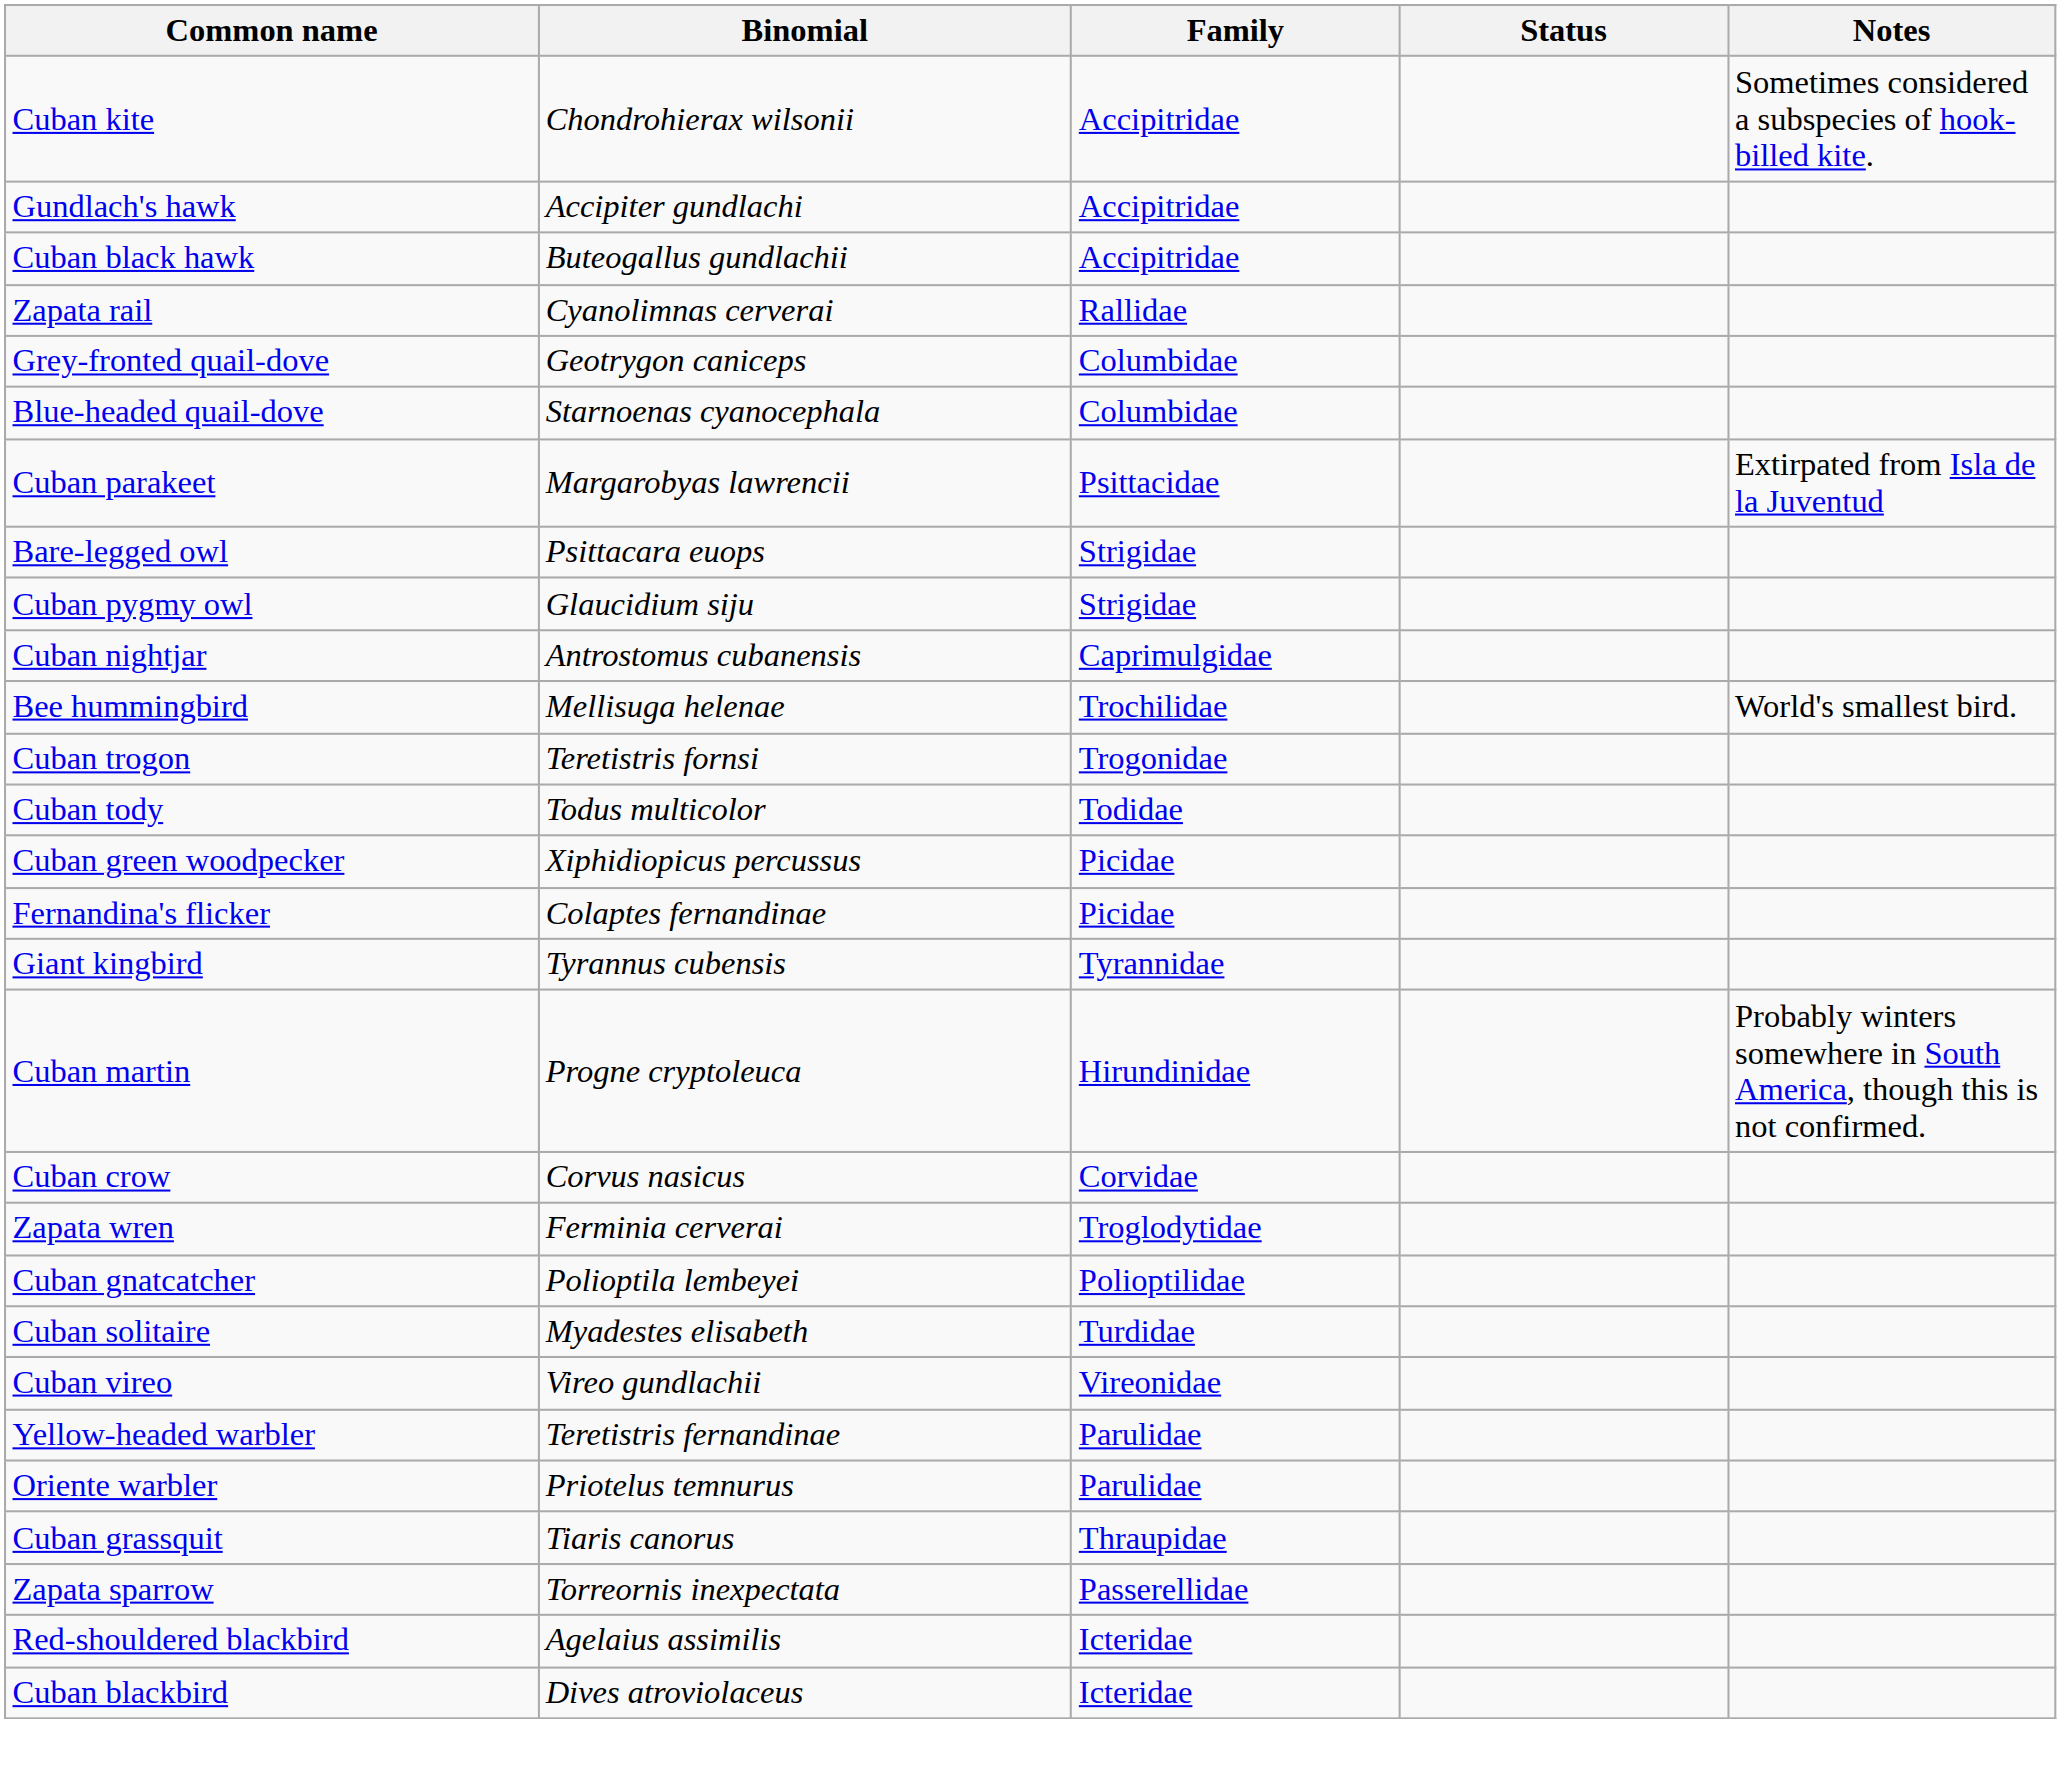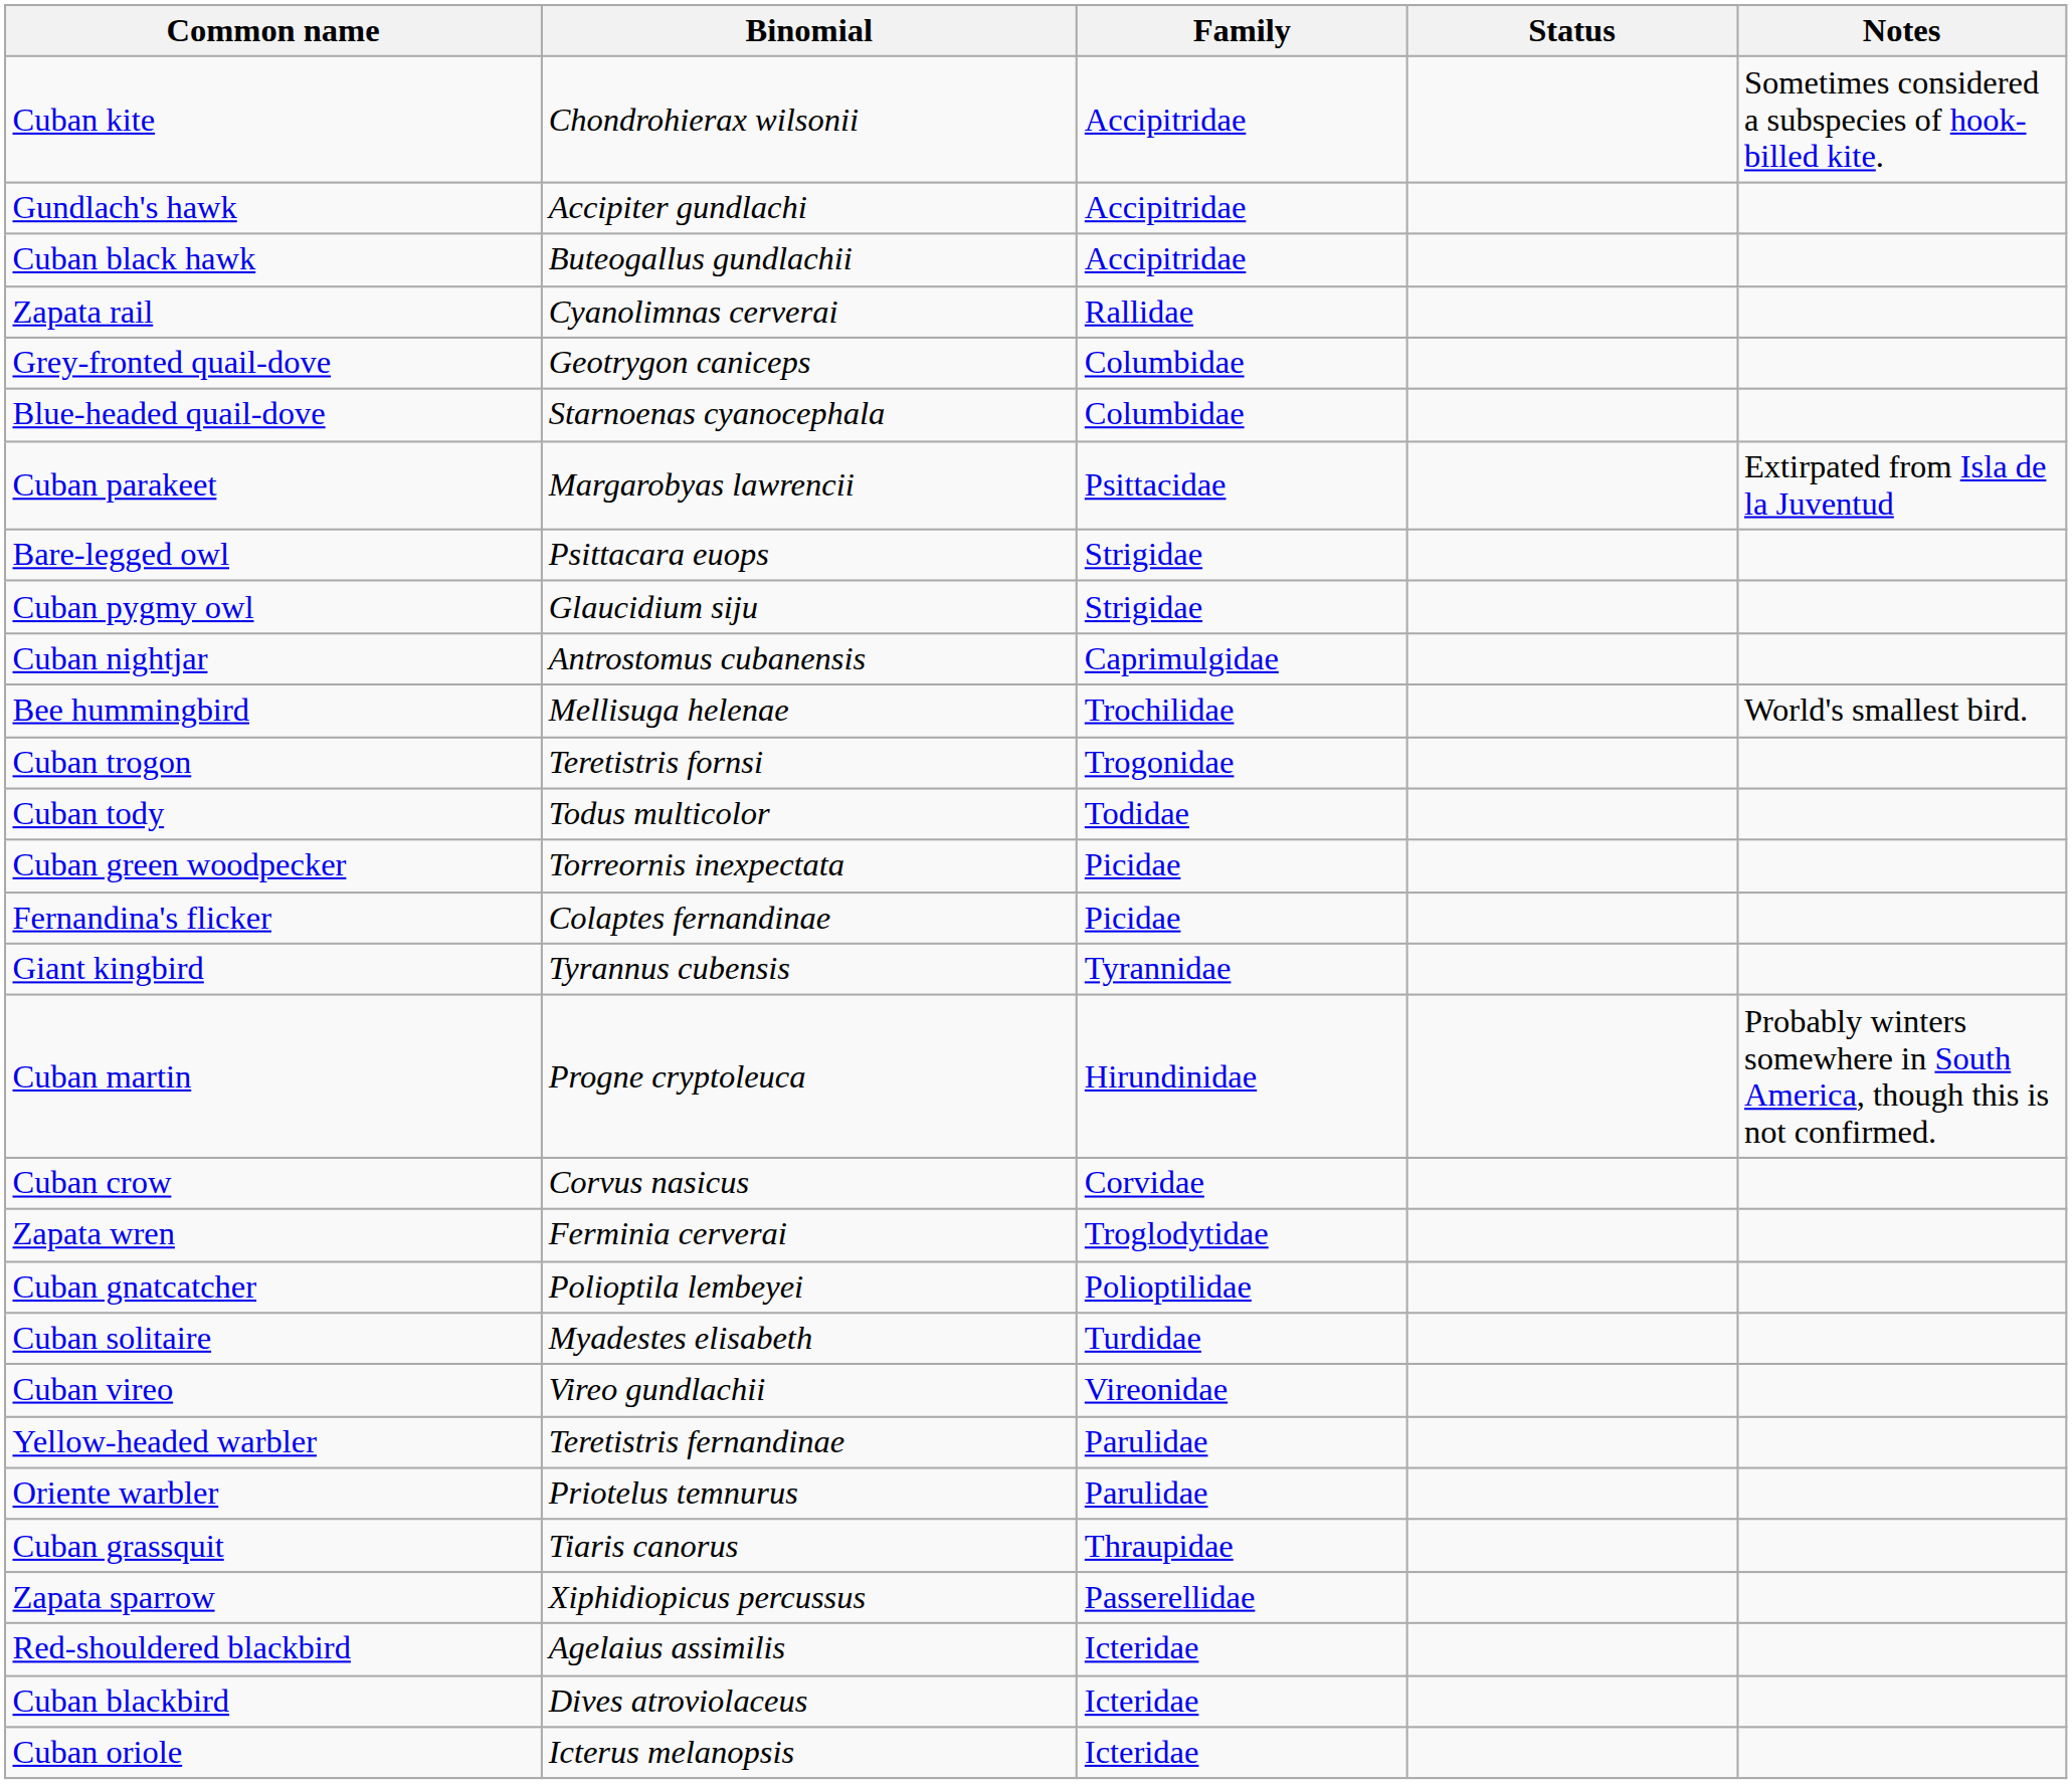 <table width=80% class="wikitable">
 <tr>
 <th width=26%>Common name</th>
 <th width=26%>Binomial</th>
 <th width=16%>Family</th>
 <th width=16%>Status</th>
 <th width=16%>Notes</th>
 </tr>
 <tr>
 <td><a href='#'>Cuban kite</a></td>
 <td><em>Chondrohierax wilsonii</em></td>
 <td><a href='#'>Accipitridae</a></td>
 <td></td>
 <td>Sometimes considered a subspecies of <a href='#'>hook-billed kite</a>.</td>
 </tr>
 <tr>
 <td><a href='#'>Gundlach's hawk</a></td>
 <td><em>Accipiter gundlachi</em></td>
 <td><a href='#'>Accipitridae</a></td>
 <td></td>
 <td></td>
 </tr>
 <tr>
 <td><a href='#'>Cuban black hawk</a></td>
 <td><em>Buteogallus gundlachii</em></td>
 <td><a href='#'>Accipitridae</a></td>
 <td></td>
 <td></td>
 </tr>
 <tr>
 <td><a href='#'>Zapata rail</a></td>
 <td><em>Cyanolimnas cerverai</em></td>
 <td><a href='#'>Rallidae</a></td>
 <td></td>
 <td></td>
 </tr>
 <tr>
 <td><a href='#'>Grey-fronted quail-dove</a></td>
 <td><em>Geotrygon caniceps</em></td>
 <td><a href='#'>Columbidae</a></td>
 <td></td>
 <td></td>
 </tr>
 <tr>
 <td><a href='#'>Blue-headed quail-dove</a></td>
 <td><em>Starnoenas cyanocephala</em></td>
 <td><a href='#'>Columbidae</a></td>
 <td></td>
 <td></td>
 </tr>
 <tr>
 <td><a href='#'>Cuban parakeet</a></td>
 <td><em>Margarobyas lawrencii</em></td>
 <td><a href='#'>Psittacidae</a></td>
 <td></td>
 <td>Extirpated from <a href='#'>Isla de la Juventud</a></td>
 </tr>
 <tr>
 <td><a href='#'>Bare-legged owl</a></td>
 <td><em>Psittacara euops</em></td>
 <td><a href='#'>Strigidae</a></td>
 <td></td>
 <td></td>
 </tr>
 <tr>
 <td><a href='#'>Cuban pygmy owl</a></td>
 <td><em>Glaucidium siju</em></td>
 <td><a href='#'>Strigidae</a></td>
 <td></td>
 <td></td>
 </tr>
 <tr>
 <td><a href='#'>Cuban nightjar</a></td>
 <td><em>Antrostomus cubanensis</em></td>
 <td><a href='#'>Caprimulgidae</a></td>
 <td></td>
 <td></td>
 </tr>
 <tr>
 <td><a href='#'>Bee hummingbird</a></td>
 <td><em>Mellisuga helenae</em></td>
 <td><a href='#'>Trochilidae</a></td>
 <td></td>
 <td>World's smallest bird.</td>
 </tr>
 <tr>
 <td><a href='#'>Cuban trogon</a></td>
 <td><em>Teretistris fornsi</em></td>
 <td><a href='#'>Trogonidae</a></td>
 <td></td>
 <td></td>
 </tr>
 <tr>
 <td><a href='#'>Cuban tody</a></td>
 <td><em>Todus multicolor</em></td>
 <td><a href='#'>Todidae</a></td>
 <td></td>
 <td></td>
 </tr>
 <tr>
 <td><a href='#'>Cuban green woodpecker</a></td>
-<td><em>Xiphidiopicus percussus</em></td>
+<td><em>Torreornis inexpectata</em></td>
 <td><a href='#'>Picidae</a></td>
 <td></td>
 <td></td>
 </tr>
 <tr>
 <td><a href='#'>Fernandina's flicker</a></td>
 <td><em>Colaptes fernandinae</em></td>
 <td><a href='#'>Picidae</a></td>
 <td></td>
 <td></td>
 </tr>
 <tr>
 <td><a href='#'>Giant kingbird</a></td>
 <td><em>Tyrannus cubensis</em></td>
 <td><a href='#'>Tyrannidae</a></td>
 <td></td>
 <td></td>
 </tr>
 <tr>
 <td><a href='#'>Cuban martin</a></td>
 <td><em>Progne cryptoleuca</em></td>
 <td><a href='#'>Hirundinidae</a></td>
 <td></td>
 <td>Probably winters somewhere in <a href='#'>South America</a>, though this is not confirmed.</td>
 </tr>
 <tr>
 <td><a href='#'>Cuban crow</a></td>
 <td><em>Corvus nasicus</em></td>
 <td><a href='#'>Corvidae</a></td>
 <td></td>
 <td></td>
 </tr>
 <tr>
 <td><a href='#'>Zapata wren</a></td>
 <td><em>Ferminia cerverai</em></td>
 <td><a href='#'>Troglodytidae</a></td>
 <td></td>
 <td></td>
 </tr>
 <tr>
 <td><a href='#'>Cuban gnatcatcher</a></td>
 <td><em>Polioptila lembeyei</em></td>
 <td><a href='#'>Polioptilidae</a></td>
 <td></td>
 <td></td>
 </tr>
 <tr>
 <td><a href='#'>Cuban solitaire</a></td>
 <td><em>Myadestes elisabeth</em></td>
 <td><a href='#'>Turdidae</a></td>
 <td></td>
 <td></td>
 </tr>
 <tr>
 <td><a href='#'>Cuban vireo</a></td>
 <td><em>Vireo gundlachii</em></td>
 <td><a href='#'>Vireonidae</a></td>
 <td></td>
 <td></td>
 </tr>
 <tr>
 <td><a href='#'>Yellow-headed warbler</a></td>
 <td><em>Teretistris fernandinae</em></td>
 <td><a href='#'>Parulidae</a></td>
 <td></td>
 <td></td>
 </tr>
 <tr>
 <td><a href='#'>Oriente warbler</a></td>
 <td><em>Priotelus temnurus</em></td>
 <td><a href='#'>Parulidae</a></td>
 <td></td>
 <td></td>
 </tr>
 <tr>
 <td><a href='#'>Cuban grassquit</a></td>
 <td><em>Tiaris canorus</em></td>
 <td><a href='#'>Thraupidae</a></td>
 <td></td>
 <td></td>
 </tr>
 <tr>
 <td><a href='#'>Zapata sparrow</a></td>
-<td><em>Torreornis inexpectata</em></td>
+<td><em>Xiphidiopicus percussus</em></td>
 <td><a href='#'>Passerellidae</a></td>
 <td></td>
 <td></td>
 </tr>
 <tr>
 <td><a href='#'>Red-shouldered blackbird</a></td>
 <td><em>Agelaius assimilis</em></td>
 <td><a href='#'>Icteridae</a></td>
 <td></td>
 <td></td>
 </tr>
 <tr>
 <td><a href='#'>Cuban blackbird</a></td>
 <td><em>Dives atroviolaceus</em></td>
 <td><a href='#'>Icteridae</a></td>
 <td></td>
 <td></td>
 </tr>
+<tr>
+<td><a href='#'>Cuban oriole</a></td>
+<td><em>Icterus melanopsis</em></td>
+<td><a href='#'>Icteridae</a></td>
+<td></td>
+<td></td>
+</tr>
 </table>
